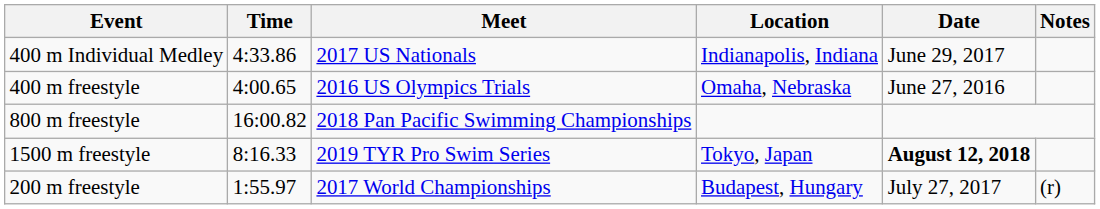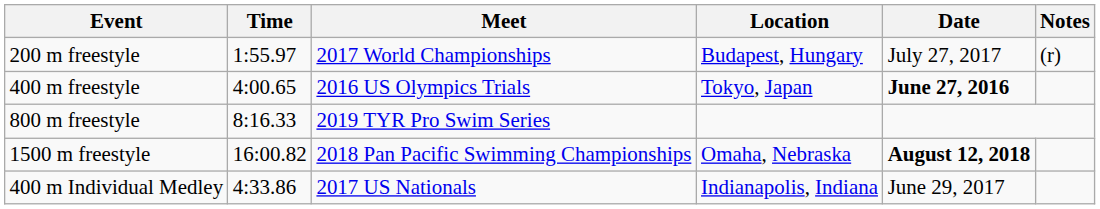 <table class="wikitable">
 <tr>
 <th>Event</th>
 <th>Time</th>
 <th>Meet</th>
 <th>Location</th>
 <th>Date</th>
 <th>Notes</th>
 </tr>
 <tr>
+<td>200 m freestyle</td>
+<td>1:55.97</td>
+<td><a href='#'>2017 World Championships</a></td>
+<td><a href='#'>Budapest</a>, <a href='#'>Hungary</a></td>
+<td>July 27, 2017</td>
+<td>(r)</td>
+</tr>
+<tr>
+<td>400 m freestyle</td>
+<td>4:00.65</td>
+<td><a href='#'>2016 US Olympics Trials</a></td>
+<td><a href='#'>Tokyo</a>, <a href='#'>Japan</a></td>
+<td><strong>June 27, 2016</strong></td>
+<td></td>
+</tr>
+<tr>
+<td>800 m freestyle</td>
+<td>8:16.33</td>
+<td><a href='#'>2019 TYR Pro Swim Series</a></td>
+<td></td>
+</tr>
+<tr>
+<td>1500 m freestyle</td>
+<td>16:00.82</td>
+<td><a href='#'>2018 Pan Pacific Swimming Championships</a></td>
+<td><a href='#'>Omaha</a>, <a href='#'>Nebraska</a></td>
+<td><strong>August 12, 2018</strong></td>
+<td></td>
+</tr>
+<tr>
 <td>400 m Individual Medley</td>
 <td>4:33.86</td>
 <td><a href='#'>2017 US Nationals</a></td>
 <td><a href='#'>Indianapolis</a>, <a href='#'>Indiana</a></td>
 <td>June 29, 2017</td>
 <td></td>
 </tr>
-<tr>
-<td>400 m freestyle</td>
-<td>4:00.65</td>
-<td><a href='#'>2016 US Olympics Trials</a></td>
-<td><a href='#'>Omaha</a>, <a href='#'>Nebraska</a></td>
-<td>June 27, 2016</td>
-<td></td>
-</tr>
-<tr>
-<td>800 m freestyle</td>
-<td>16:00.82</td>
-<td><a href='#'>2018 Pan Pacific Swimming Championships</a></td>
-<td></td>
-</tr>
-<tr>
-<td>1500 m freestyle</td>
-<td>8:16.33</td>
-<td><a href='#'>2019 TYR Pro Swim Series</a></td>
-<td><a href='#'>Tokyo</a>, <a href='#'>Japan</a></td>
-<td><strong>August 12, 2018</strong></td>
-<td></td>
-</tr>
-<tr>
-<td>200 m freestyle</td>
-<td>1:55.97</td>
-<td><a href='#'>2017 World Championships</a></td>
-<td><a href='#'>Budapest</a>, <a href='#'>Hungary</a></td>
-<td>July 27, 2017</td>
-<td>(r)</td>
-</tr>
 </table>
